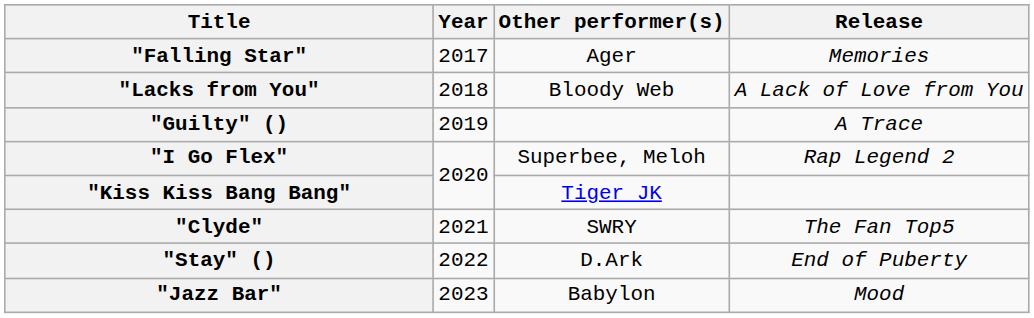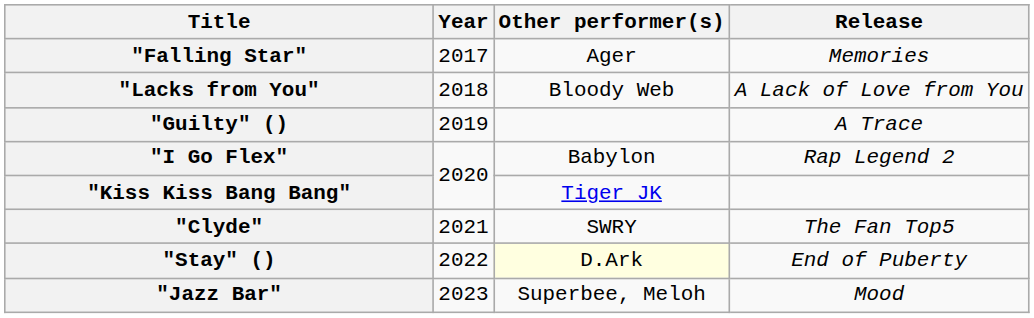 <table class="wikitable plainrowheaders" style="text-align:center;" border="1">
 <tr>
 <th scope="col" style="width:20em;">Title</th>
 <th scope="col">Year</th>
 <th scope="col">Other performer(s)</th>
 <th scope="col">Release</th>
 </tr>
 <tr>
 <th scope="row">"Falling Star"</th>
 <td>2017</td>
 <td>Ager</td>
 <td><em>Memories</em></td>
 </tr>
 <tr>
 <th scope="row">"Lacks from You"</th>
 <td>2018</td>
 <td>Bloody Web</td>
 <td><em>A Lack of Love from You</em></td>
 </tr>
 <tr>
 <th scope="row">"Guilty" ()</th>
 <td>2019</td>
 <td></td>
 <td><em>A Trace</em></td>
 </tr>
 <tr>
 <th scope="row">"I Go Flex"</th>
 <td rowspan="2">2020</td>
-<td>Superbee, Meloh</td>
+<td>Babylon</td>
 <td><em>Rap Legend 2</em></td>
 </tr>
 <tr>
 <th scope="row">"Kiss Kiss Bang Bang"</th>
 <td><a href='#'>Tiger JK</a></td>
 <td></td>
 </tr>
 <tr>
 <th scope="row">"Clyde"</th>
 <td>2021</td>
 <td>SWRY</td>
 <td><em>The Fan Top5</em></td>
 </tr>
 <tr>
 <th scope="row">"Stay" ()</th>
 <td>2022</td>
-<td>D.Ark</td>
+<td style="background: lightyellow;">D.Ark</td>
 <td><em>End of Puberty</em></td>
 </tr>
 <tr>
 <th scope="row">"Jazz Bar"</th>
 <td>2023</td>
-<td>Babylon</td>
+<td>Superbee, Meloh</td>
 <td><em>Mood</em></td>
 </tr>
 </table>
